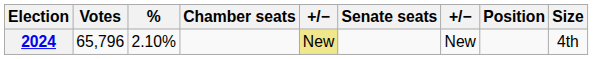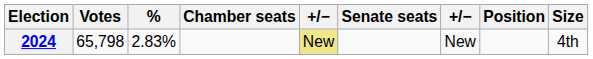 <table class="wikitable" style="text-align:center">
 <tr>
 <th>Election</th>
 <th>Votes</th>
 <th>%</th>
 <th>Chamber seats</th>
 <th>+/−</th>
 <th>Senate seats</th>
 <th>+/−</th>
 <th>Position</th>
 <th>Size</th>
 </tr>
 <tr>
 <th><a href='#'>2024</a></th>
-<td>65,796</td>
-<td>2.10%</td>
+<td>65,798</td>
+<td>2.83%</td>
 <td></td>
 <td style="background: khaki;">New</td>
 <td></td>
 <td>New</td>
 <td></td>
 <td> 4th</td>
 </tr>
 </table>
